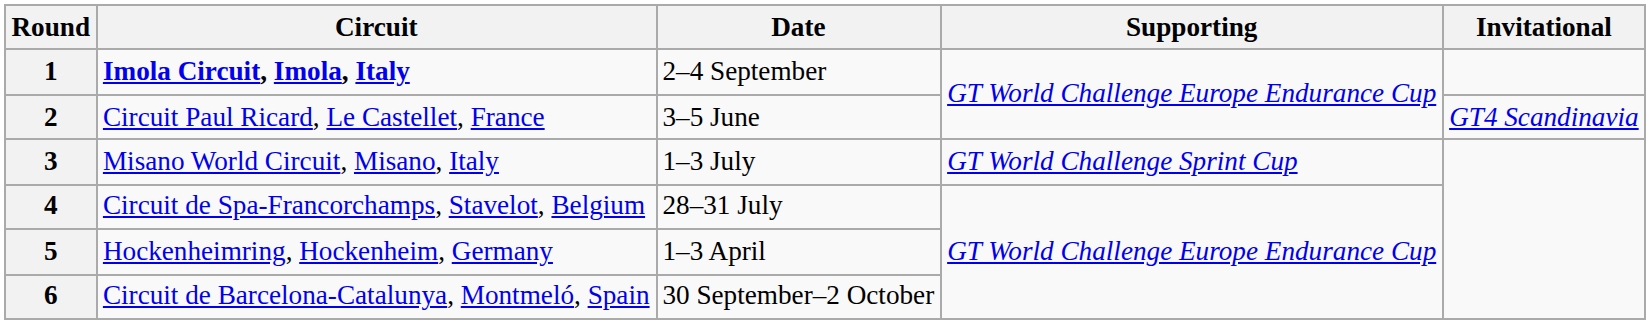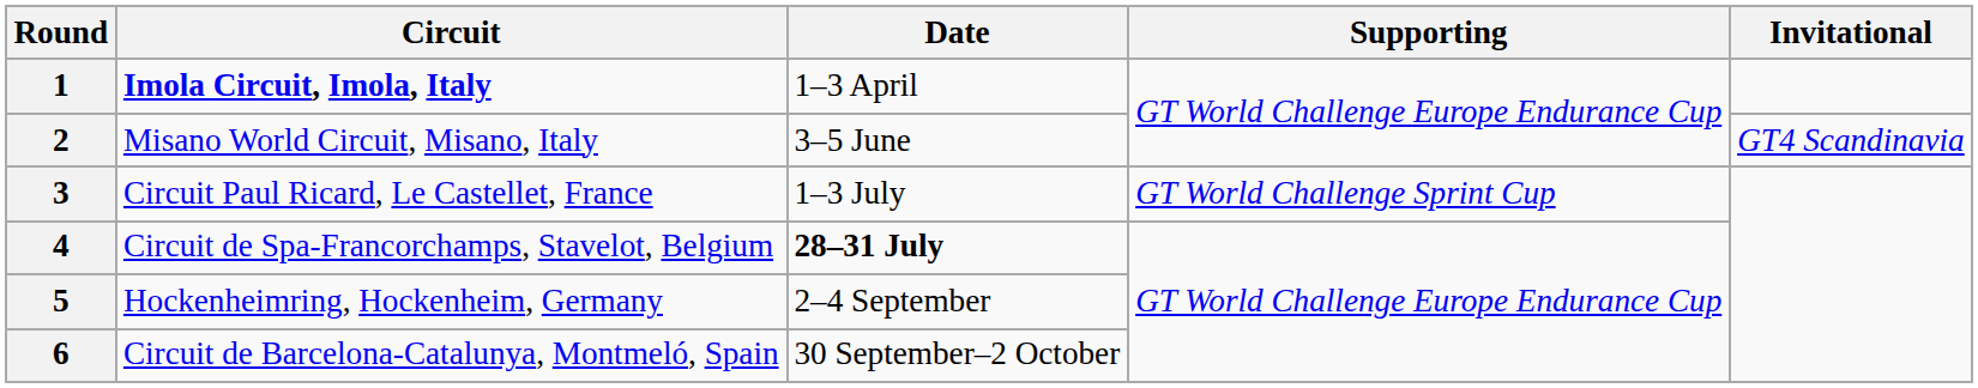 <table class="wikitable" style="font-size:85%;">
 <tr>
 <th>Round</th>
 <th>Circuit</th>
 <th>Date</th>
 <th>Supporting</th>
 <th>Invitational</th>
 </tr>
 <tr>
 <th>1</th>
 <td><strong> <a href='#'>Imola Circuit</a>, <a href='#'>Imola</a>, <a href='#'>Italy</a></strong></td>
-<td>2–4 September</td>
+<td>1–3 April</td>
 <td rowspan="2"><em><a href='#'>GT World Challenge Europe Endurance Cup</a></em></td>
 </tr>
 <tr>
 <th>2</th>
-<td> <a href='#'>Circuit Paul Ricard</a>, <a href='#'>Le Castellet</a>, <a href='#'>France</a></td>
+<td> <a href='#'>Misano World Circuit</a>, <a href='#'>Misano</a>, <a href='#'>Italy</a></td>
 <td>3–5 June</td>
 <td><em><a href='#'>GT4 Scandinavia</a></em></td>
 </tr>
 <tr>
 <th>3</th>
-<td> <a href='#'>Misano World Circuit</a>, <a href='#'>Misano</a>, <a href='#'>Italy</a></td>
+<td> <a href='#'>Circuit Paul Ricard</a>, <a href='#'>Le Castellet</a>, <a href='#'>France</a></td>
 <td>1–3 July</td>
 <td><em><a href='#'>GT World Challenge Sprint Cup</a></em></td>
 </tr>
 <tr>
 <th>4</th>
 <td> <a href='#'>Circuit de Spa-Francorchamps</a>, <a href='#'>Stavelot</a>, <a href='#'>Belgium</a></td>
-<td>28–31 July</td>
+<td><strong>28–31 July</strong></td>
 <td rowspan="3"><em><a href='#'>GT World Challenge Europe Endurance Cup</a></em></td>
 </tr>
 <tr>
 <th>5</th>
 <td> <a href='#'>Hockenheimring</a>, <a href='#'>Hockenheim</a>, <a href='#'>Germany</a></td>
-<td>1–3 April</td>
+<td>2–4 September</td>
 </tr>
 <tr>
 <th>6</th>
 <td> <a href='#'>Circuit de Barcelona-Catalunya</a>, <a href='#'>Montmeló</a>, <a href='#'>Spain</a></td>
 <td>30 September–2 October</td>
 </tr>
 </table>
